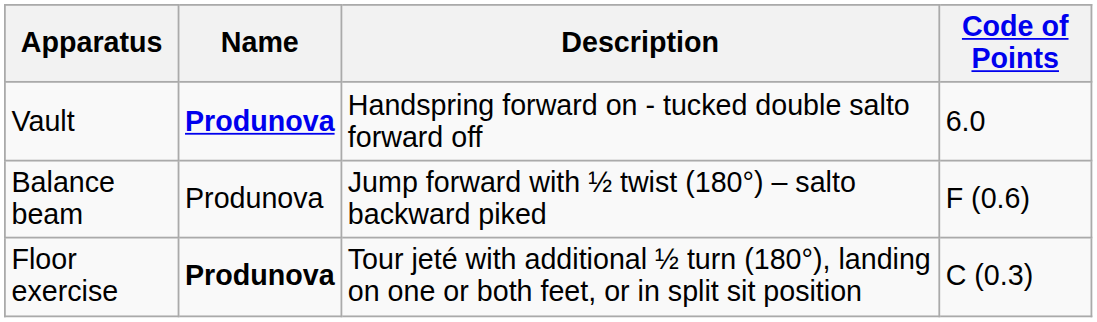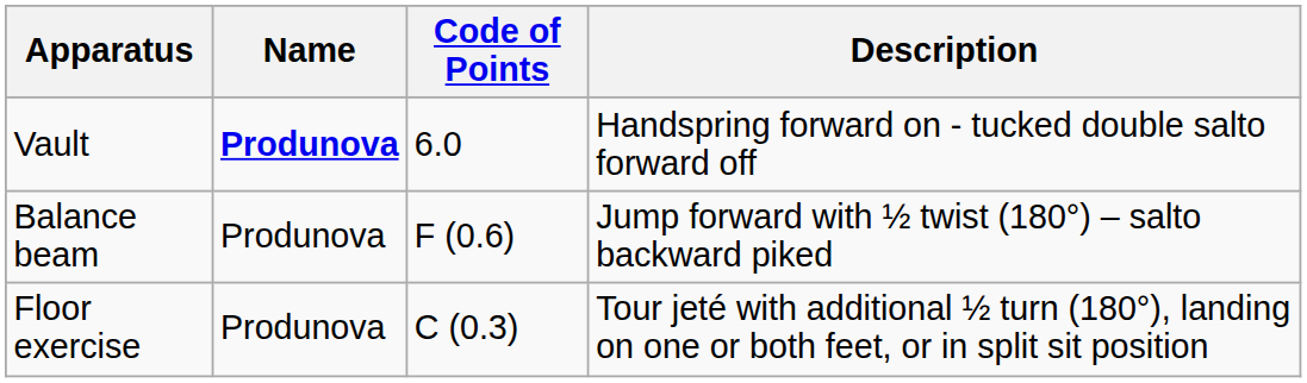 <table class="wikitable">
 <tr>
 <th>Apparatus</th>
 <th>Name</th>
+<th><a href='#'>Code of Points</a></th>
 <th>Description</th>
-<th><a href='#'>Code of Points</a></th>
 </tr>
 <tr>
 <td>Vault</td>
 <td><strong><a href='#'>Produnova</a></strong></td>
+<td>6.0</td>
 <td>Handspring forward on - tucked double salto forward off</td>
-<td>6.0</td>
 </tr>
 <tr>
 <td>Balance beam</td>
 <td>Produnova</td>
+<td>F (0.6)</td>
 <td>Jump forward with ½ twist (180°) – salto backward piked</td>
-<td>F (0.6)</td>
 </tr>
 <tr>
 <td>Floor exercise</td>
-<td><strong>Produnova</strong></td>
+<td>Produnova</td>
+<td>C (0.3)</td>
 <td>Tour jeté with additional ½ turn (180°), landing on one or both feet, or in split sit position</td>
-<td>C (0.3)</td>
 </tr>
 </table>
